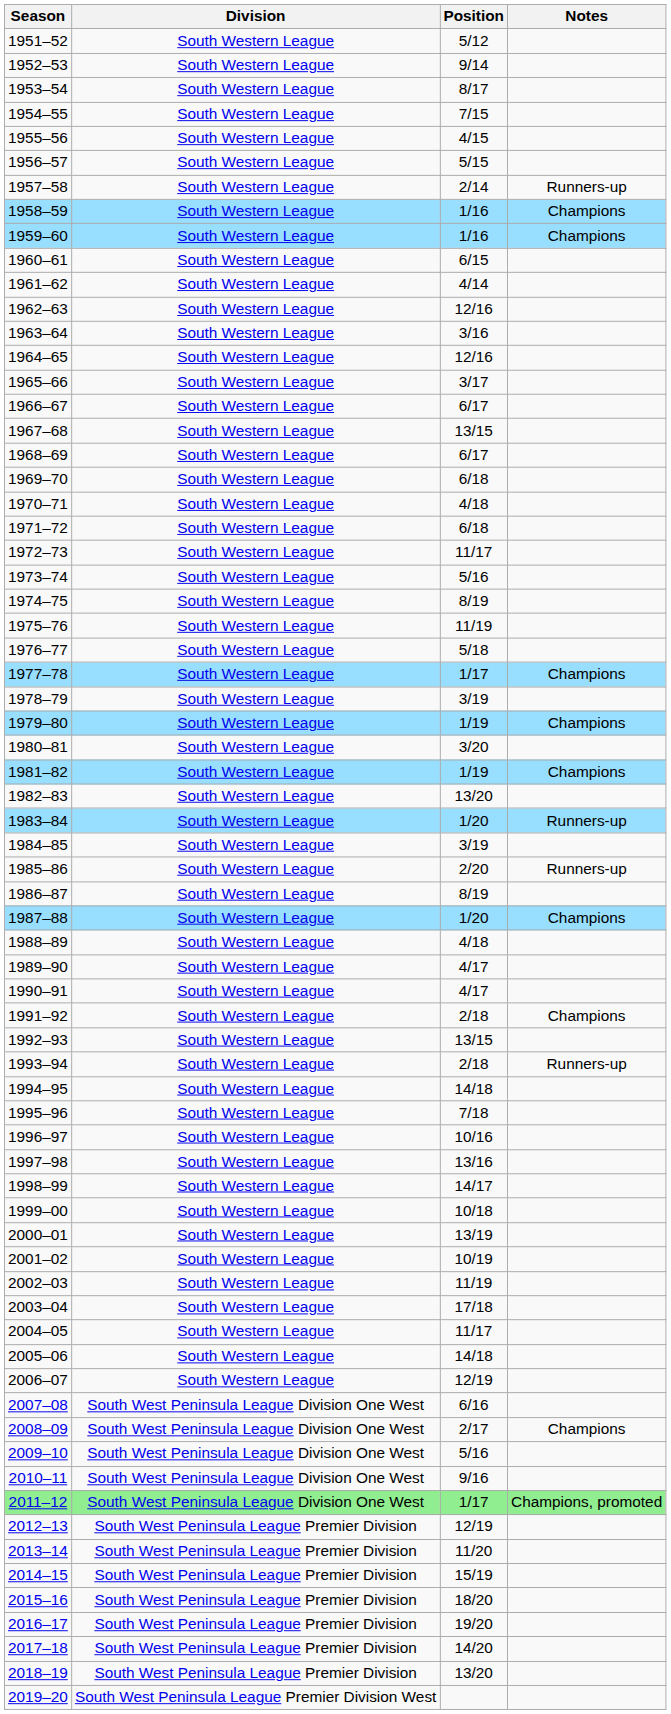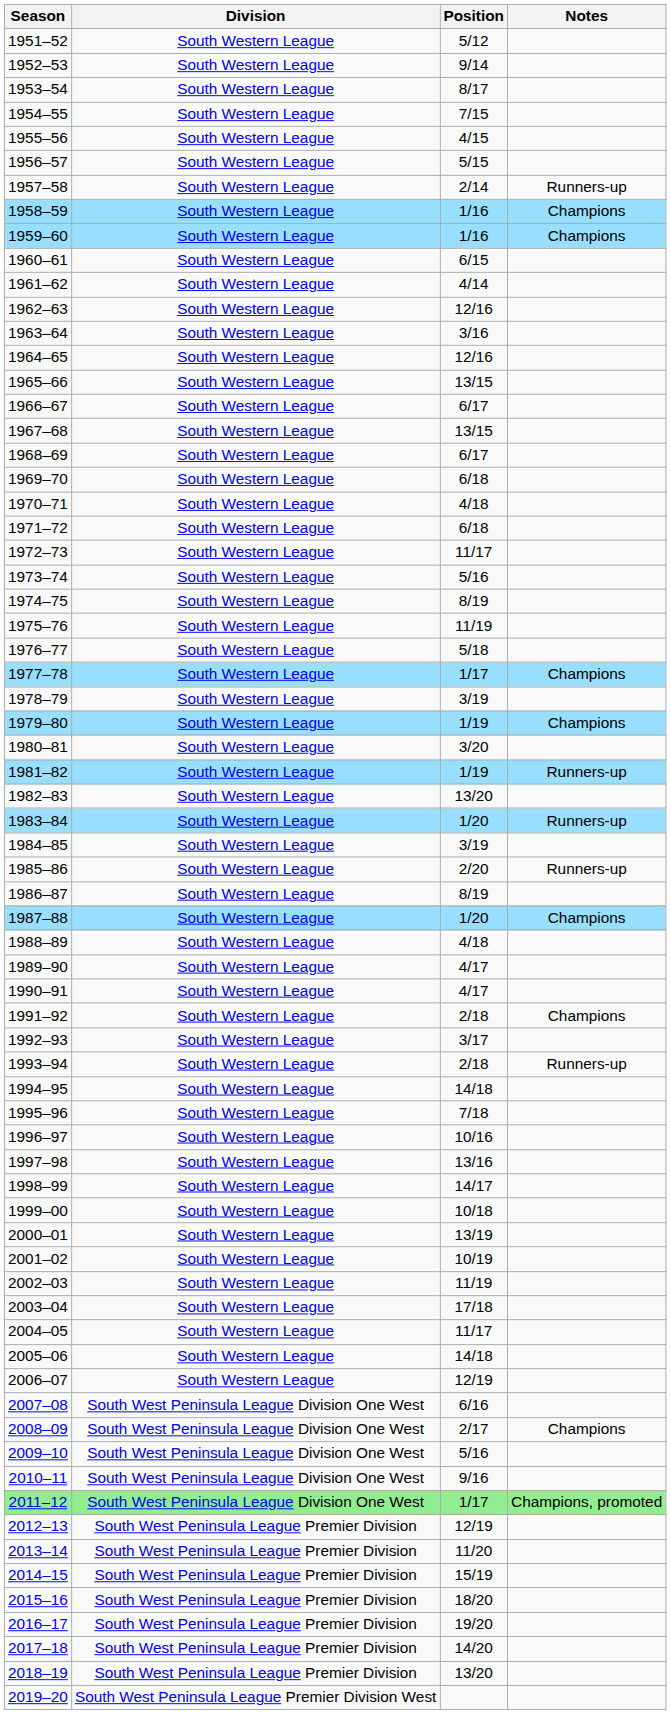 <table class="wikitable collapsible collapsed" style=text-align:center>
 <tr>
 <th>Season</th>
 <th>Division</th>
 <th>Position</th>
 <th>Notes</th>
 </tr>
 <tr>
 <td>1951–52</td>
 <td><a href='#'>South Western League</a></td>
 <td>5/12</td>
 <td></td>
 </tr>
 <tr>
 <td>1952–53</td>
 <td><a href='#'>South Western League</a></td>
 <td>9/14</td>
 <td></td>
 </tr>
 <tr>
 <td>1953–54</td>
 <td><a href='#'>South Western League</a></td>
 <td>8/17</td>
 <td></td>
 </tr>
 <tr>
 <td>1954–55</td>
 <td><a href='#'>South Western League</a></td>
 <td>7/15</td>
 <td></td>
 </tr>
 <tr>
 <td>1955–56</td>
 <td><a href='#'>South Western League</a></td>
 <td>4/15</td>
 <td></td>
 </tr>
 <tr>
 <td>1956–57</td>
 <td><a href='#'>South Western League</a></td>
 <td>5/15</td>
 <td></td>
 </tr>
 <tr>
 <td>1957–58</td>
 <td><a href='#'>South Western League</a></td>
 <td>2/14</td>
 <td>Runners-up</td>
 </tr>
 <tr style=background:#97DEFF>
 <td>1958–59</td>
 <td><a href='#'>South Western League</a></td>
 <td>1/16</td>
 <td>Champions</td>
 </tr>
 <tr style=background:#97DEFF>
 <td>1959–60</td>
 <td><a href='#'>South Western League</a></td>
 <td>1/16</td>
 <td>Champions</td>
 </tr>
 <tr>
 <td>1960–61</td>
 <td><a href='#'>South Western League</a></td>
 <td>6/15</td>
 <td></td>
 </tr>
 <tr>
 <td>1961–62</td>
 <td><a href='#'>South Western League</a></td>
 <td>4/14</td>
 <td></td>
 </tr>
 <tr>
 <td>1962–63</td>
 <td><a href='#'>South Western League</a></td>
 <td>12/16</td>
 <td></td>
 </tr>
 <tr>
 <td>1963–64</td>
 <td><a href='#'>South Western League</a></td>
 <td>3/16</td>
 <td></td>
 </tr>
 <tr>
 <td>1964–65</td>
 <td><a href='#'>South Western League</a></td>
 <td>12/16</td>
 <td></td>
 </tr>
 <tr>
 <td>1965–66</td>
 <td><a href='#'>South Western League</a></td>
-<td>3/17</td>
+<td>13/15</td>
 <td></td>
 </tr>
 <tr>
 <td>1966–67</td>
 <td><a href='#'>South Western League</a></td>
 <td>6/17</td>
 <td></td>
 </tr>
 <tr>
 <td>1967–68</td>
 <td><a href='#'>South Western League</a></td>
 <td>13/15</td>
 <td></td>
 </tr>
 <tr>
 <td>1968–69</td>
 <td><a href='#'>South Western League</a></td>
 <td>6/17</td>
 <td></td>
 </tr>
 <tr>
 <td>1969–70</td>
 <td><a href='#'>South Western League</a></td>
 <td>6/18</td>
 <td></td>
 </tr>
 <tr>
 <td>1970–71</td>
 <td><a href='#'>South Western League</a></td>
 <td>4/18</td>
 <td></td>
 </tr>
 <tr>
 <td>1971–72</td>
 <td><a href='#'>South Western League</a></td>
 <td>6/18</td>
 <td></td>
 </tr>
 <tr>
 <td>1972–73</td>
 <td><a href='#'>South Western League</a></td>
 <td>11/17</td>
 <td></td>
 </tr>
 <tr>
 <td>1973–74</td>
 <td><a href='#'>South Western League</a></td>
 <td>5/16</td>
 <td></td>
 </tr>
 <tr>
 <td>1974–75</td>
 <td><a href='#'>South Western League</a></td>
 <td>8/19</td>
 <td></td>
 </tr>
 <tr>
 <td>1975–76</td>
 <td><a href='#'>South Western League</a></td>
 <td>11/19</td>
 <td></td>
 </tr>
 <tr>
 <td>1976–77</td>
 <td><a href='#'>South Western League</a></td>
 <td>5/18</td>
 <td></td>
 </tr>
 <tr style=background:#97DEFF>
 <td>1977–78</td>
 <td><a href='#'>South Western League</a></td>
 <td>1/17</td>
 <td>Champions</td>
 </tr>
 <tr>
 <td>1978–79</td>
 <td><a href='#'>South Western League</a></td>
 <td>3/19</td>
 <td></td>
 </tr>
 <tr style=background:#97DEFF>
 <td>1979–80</td>
 <td><a href='#'>South Western League</a></td>
 <td>1/19</td>
 <td>Champions</td>
 </tr>
 <tr>
 <td>1980–81</td>
 <td><a href='#'>South Western League</a></td>
 <td>3/20</td>
 <td></td>
 </tr>
 <tr style=background:#97DEFF>
 <td>1981–82</td>
 <td><a href='#'>South Western League</a></td>
 <td>1/19</td>
-<td>Champions</td>
+<td>Runners-up</td>
 </tr>
 <tr>
 <td>1982–83</td>
 <td><a href='#'>South Western League</a></td>
 <td>13/20</td>
 <td></td>
 </tr>
 <tr style=background:#97DEFF>
 <td>1983–84</td>
 <td><a href='#'>South Western League</a></td>
 <td>1/20</td>
 <td>Runners-up</td>
 </tr>
 <tr>
 <td>1984–85</td>
 <td><a href='#'>South Western League</a></td>
 <td>3/19</td>
 <td></td>
 </tr>
 <tr>
 <td>1985–86</td>
 <td><a href='#'>South Western League</a></td>
 <td>2/20</td>
 <td>Runners-up</td>
 </tr>
 <tr>
 <td>1986–87</td>
 <td><a href='#'>South Western League</a></td>
 <td>8/19</td>
 <td></td>
 </tr>
 <tr style=background:#97DEFF>
 <td>1987–88</td>
 <td><a href='#'>South Western League</a></td>
 <td>1/20</td>
 <td>Champions</td>
 </tr>
 <tr>
 <td>1988–89</td>
 <td><a href='#'>South Western League</a></td>
 <td>4/18</td>
 <td></td>
 </tr>
 <tr>
 <td>1989–90</td>
 <td><a href='#'>South Western League</a></td>
 <td>4/17</td>
 <td></td>
 </tr>
 <tr>
 <td>1990–91</td>
 <td><a href='#'>South Western League</a></td>
 <td>4/17</td>
 <td></td>
 </tr>
 <tr>
 <td>1991–92</td>
 <td><a href='#'>South Western League</a></td>
 <td>2/18</td>
 <td>Champions</td>
 </tr>
 <tr>
 <td>1992–93</td>
 <td><a href='#'>South Western League</a></td>
-<td>13/15</td>
+<td>3/17</td>
 <td></td>
 </tr>
 <tr>
 <td>1993–94</td>
 <td><a href='#'>South Western League</a></td>
 <td>2/18</td>
 <td>Runners-up</td>
 </tr>
 <tr>
 <td>1994–95</td>
 <td><a href='#'>South Western League</a></td>
 <td>14/18</td>
 <td></td>
 </tr>
 <tr>
 <td>1995–96</td>
 <td><a href='#'>South Western League</a></td>
 <td>7/18</td>
 <td></td>
 </tr>
 <tr>
 <td>1996–97</td>
 <td><a href='#'>South Western League</a></td>
 <td>10/16</td>
 <td></td>
 </tr>
 <tr>
 <td>1997–98</td>
 <td><a href='#'>South Western League</a></td>
 <td>13/16</td>
 <td></td>
 </tr>
 <tr>
 <td>1998–99</td>
 <td><a href='#'>South Western League</a></td>
 <td>14/17</td>
 <td></td>
 </tr>
 <tr>
 <td>1999–00</td>
 <td><a href='#'>South Western League</a></td>
 <td>10/18</td>
 <td></td>
 </tr>
 <tr>
 <td>2000–01</td>
 <td><a href='#'>South Western League</a></td>
 <td>13/19</td>
 <td></td>
 </tr>
 <tr>
 <td>2001–02</td>
 <td><a href='#'>South Western League</a></td>
 <td>10/19</td>
 <td></td>
 </tr>
 <tr>
 <td>2002–03</td>
 <td><a href='#'>South Western League</a></td>
 <td>11/19</td>
 <td></td>
 </tr>
 <tr>
 <td>2003–04</td>
 <td><a href='#'>South Western League</a></td>
 <td>17/18</td>
 <td></td>
 </tr>
 <tr>
 <td>2004–05</td>
 <td><a href='#'>South Western League</a></td>
 <td>11/17</td>
 <td></td>
 </tr>
 <tr>
 <td>2005–06</td>
 <td><a href='#'>South Western League</a></td>
 <td>14/18</td>
 <td></td>
 </tr>
 <tr>
 <td>2006–07</td>
 <td><a href='#'>South Western League</a></td>
 <td>12/19</td>
 <td></td>
 </tr>
 <tr>
 <td><a href='#'>2007–08</a></td>
 <td><a href='#'>South West Peninsula League</a> Division One West</td>
 <td>6/16</td>
 <td></td>
 </tr>
 <tr>
 <td><a href='#'>2008–09</a></td>
 <td><a href='#'>South West Peninsula League</a> Division One West</td>
 <td>2/17</td>
 <td>Champions</td>
 </tr>
 <tr>
 <td><a href='#'>2009–10</a></td>
 <td><a href='#'>South West Peninsula League</a> Division One West</td>
 <td>5/16</td>
 <td></td>
 </tr>
 <tr>
 <td><a href='#'>2010–11</a></td>
 <td><a href='#'>South West Peninsula League</a> Division One West</td>
 <td>9/16</td>
 <td></td>
 </tr>
 <tr style=background:#90EE90>
 <td><a href='#'>2011–12</a></td>
 <td><a href='#'>South West Peninsula League</a> Division One West</td>
 <td>1/17</td>
 <td>Champions, promoted</td>
 </tr>
 <tr>
 <td><a href='#'>2012–13</a></td>
 <td><a href='#'>South West Peninsula League</a> Premier Division</td>
 <td>12/19</td>
 <td></td>
 </tr>
 <tr>
 <td><a href='#'>2013–14</a></td>
 <td><a href='#'>South West Peninsula League</a> Premier Division</td>
 <td>11/20</td>
 <td></td>
 </tr>
 <tr>
 <td><a href='#'>2014–15</a></td>
 <td><a href='#'>South West Peninsula League</a> Premier Division</td>
 <td>15/19</td>
 <td></td>
 </tr>
 <tr>
 <td><a href='#'>2015–16</a></td>
 <td><a href='#'>South West Peninsula League</a> Premier Division</td>
 <td>18/20</td>
 <td></td>
 </tr>
 <tr>
 <td><a href='#'>2016–17</a></td>
 <td><a href='#'>South West Peninsula League</a> Premier Division</td>
 <td>19/20</td>
 <td></td>
 </tr>
 <tr>
 <td><a href='#'>2017–18</a></td>
 <td><a href='#'>South West Peninsula League</a> Premier Division</td>
 <td>14/20</td>
 <td></td>
 </tr>
 <tr>
 <td><a href='#'>2018–19</a></td>
 <td><a href='#'>South West Peninsula League</a> Premier Division</td>
 <td>13/20</td>
 <td></td>
 </tr>
 <tr>
 <td><a href='#'>2019–20</a></td>
 <td><a href='#'>South West Peninsula League</a> Premier Division West</td>
 <td></td>
 <td></td>
 </tr>
 </table>
